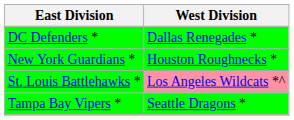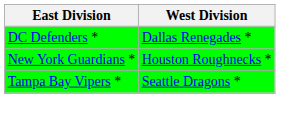 <table class="wikitable">
 <tr>
 <th><strong>East Division</strong></th>
 <th><strong>West Division</strong></th>
 </tr>
 <tr>
 <td style="background-color: #00FF00"><a href='#'>DC Defenders</a> *</td>
 <td style="background-color: #00FF00"><a href='#'>Dallas Renegades</a> *</td>
 </tr>
 <tr>
 <td style="background-color: #00FF00"><a href='#'>New York Guardians</a> *</td>
 <td style="background-color: #00FF00"><a href='#'>Houston Roughnecks</a> *</td>
 </tr>
 <tr>
-<td style="background-color: #00FF00"><a href='#'>St. Louis Battlehawks</a> *</td>
-<td style="background-color: #FF91A4"><a href='#'>Los Angeles Wildcats</a> *^</td>
-</tr>
-<tr>
 <td style="background-color: #00FF00"><a href='#'>Tampa Bay Vipers</a> *</td>
 <td style="background-color: #00FF00"><a href='#'>Seattle Dragons</a> *</td>
 </tr>
 <tr>
 </tr>
 </table>
